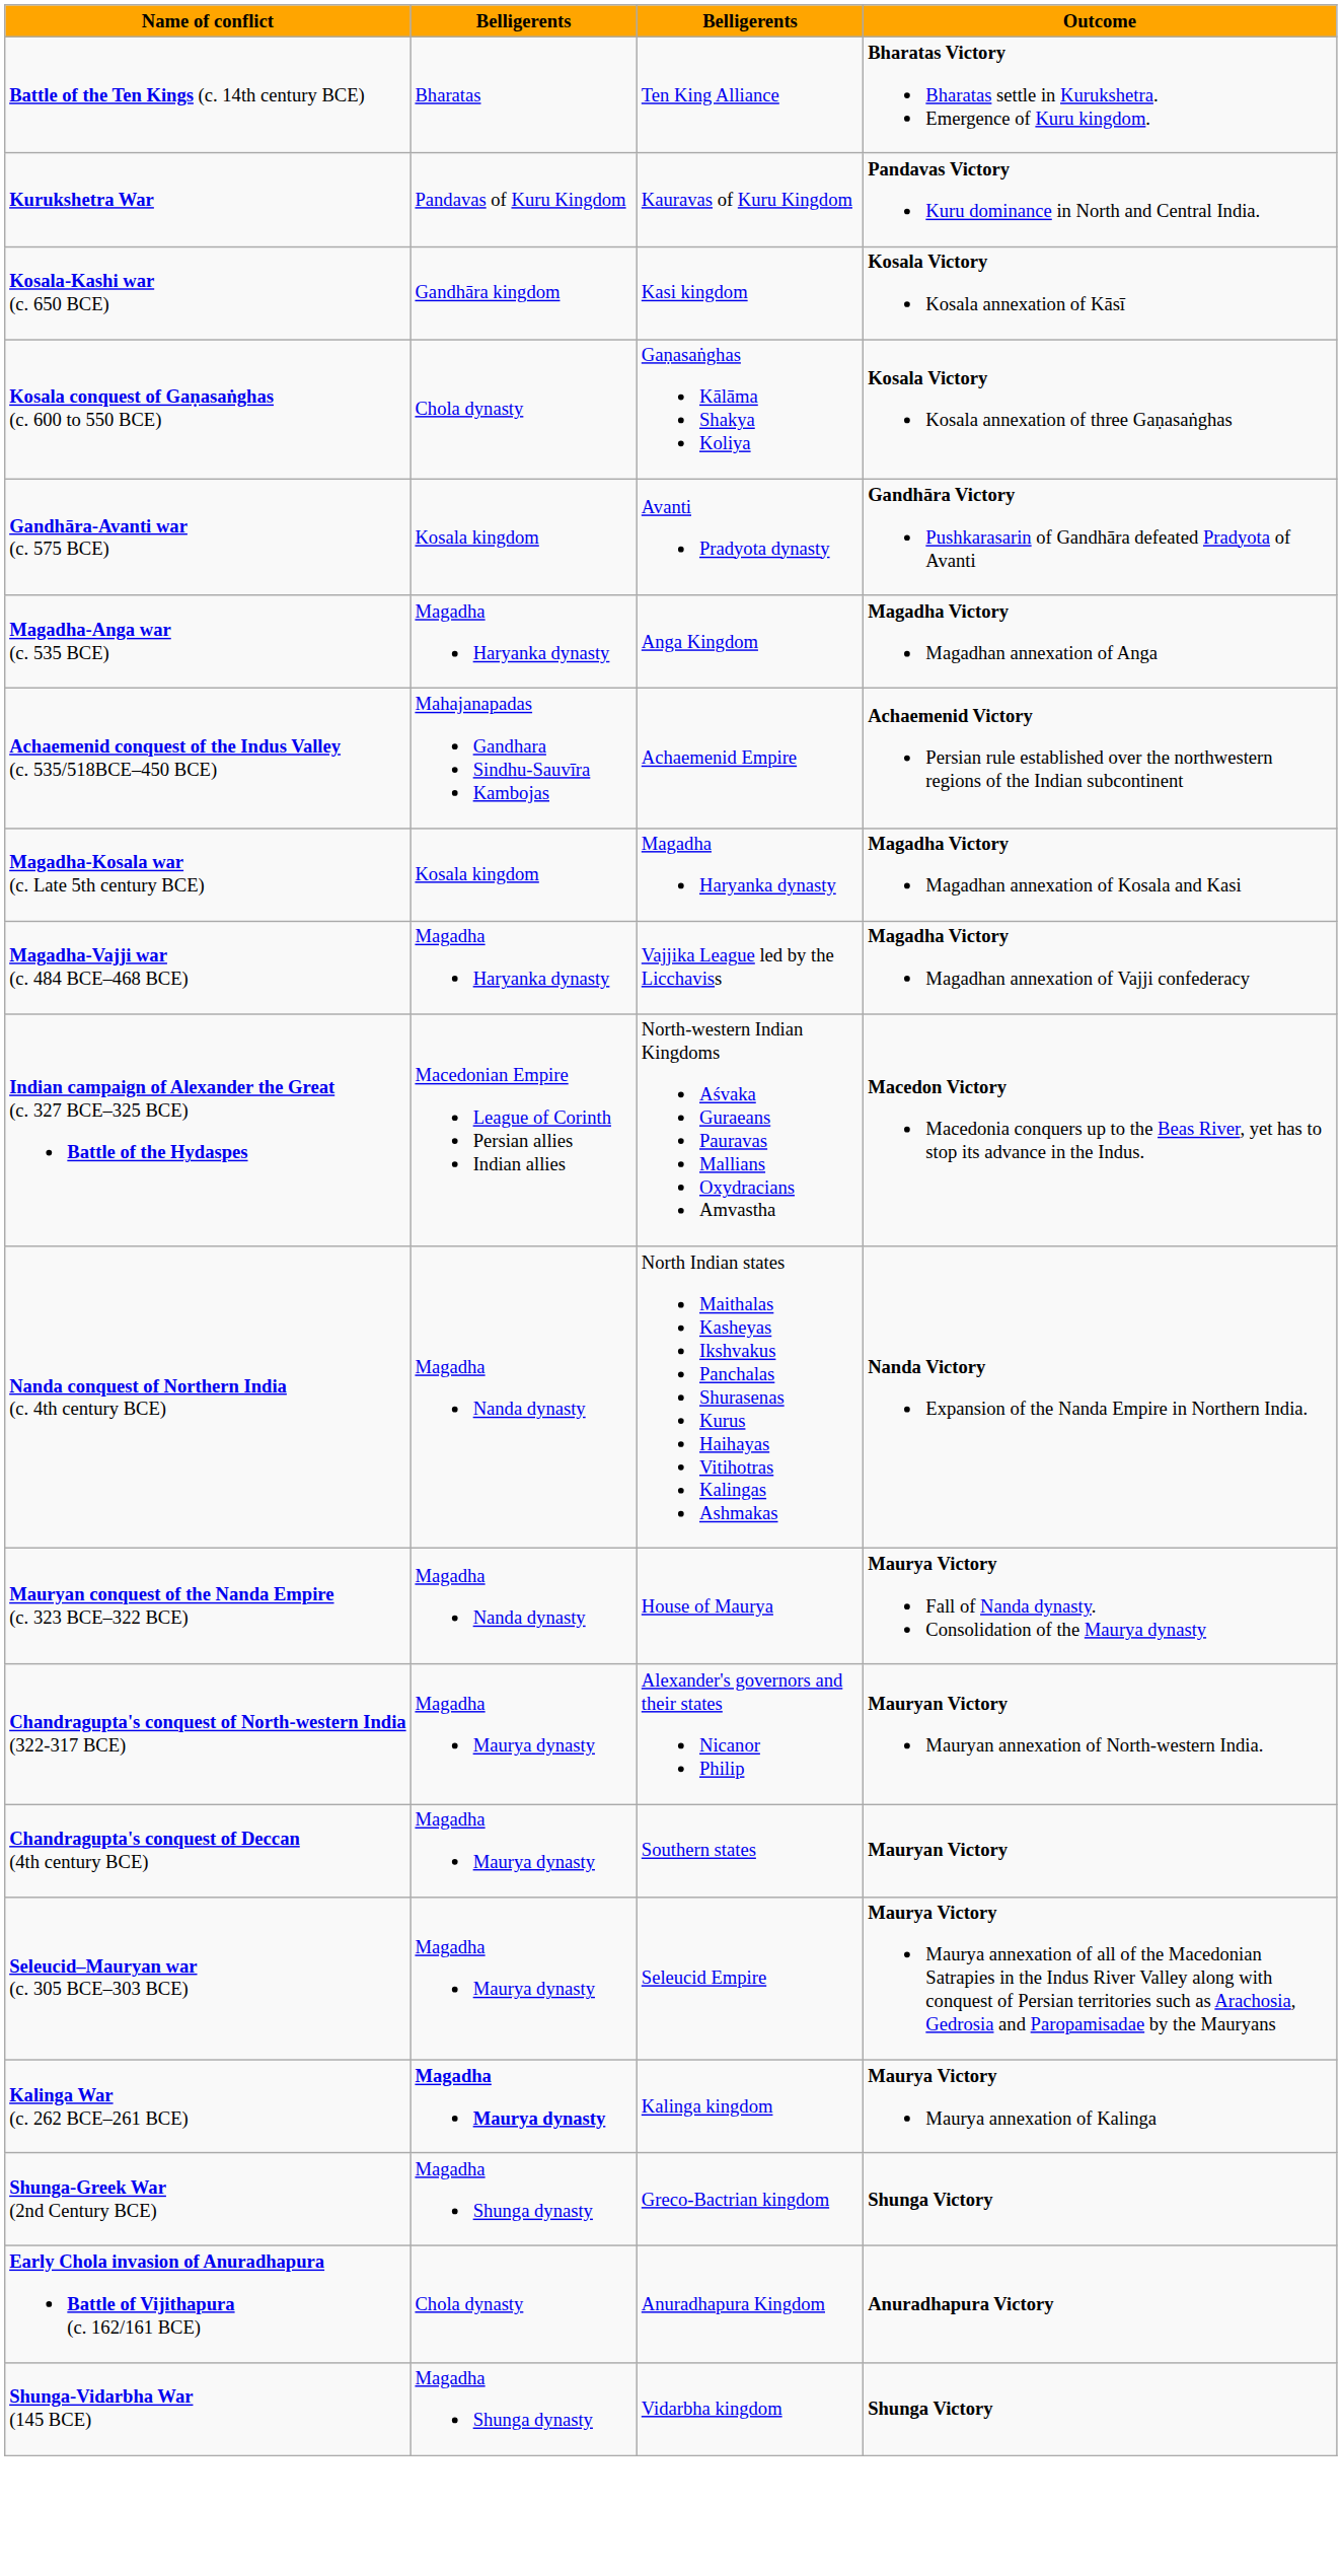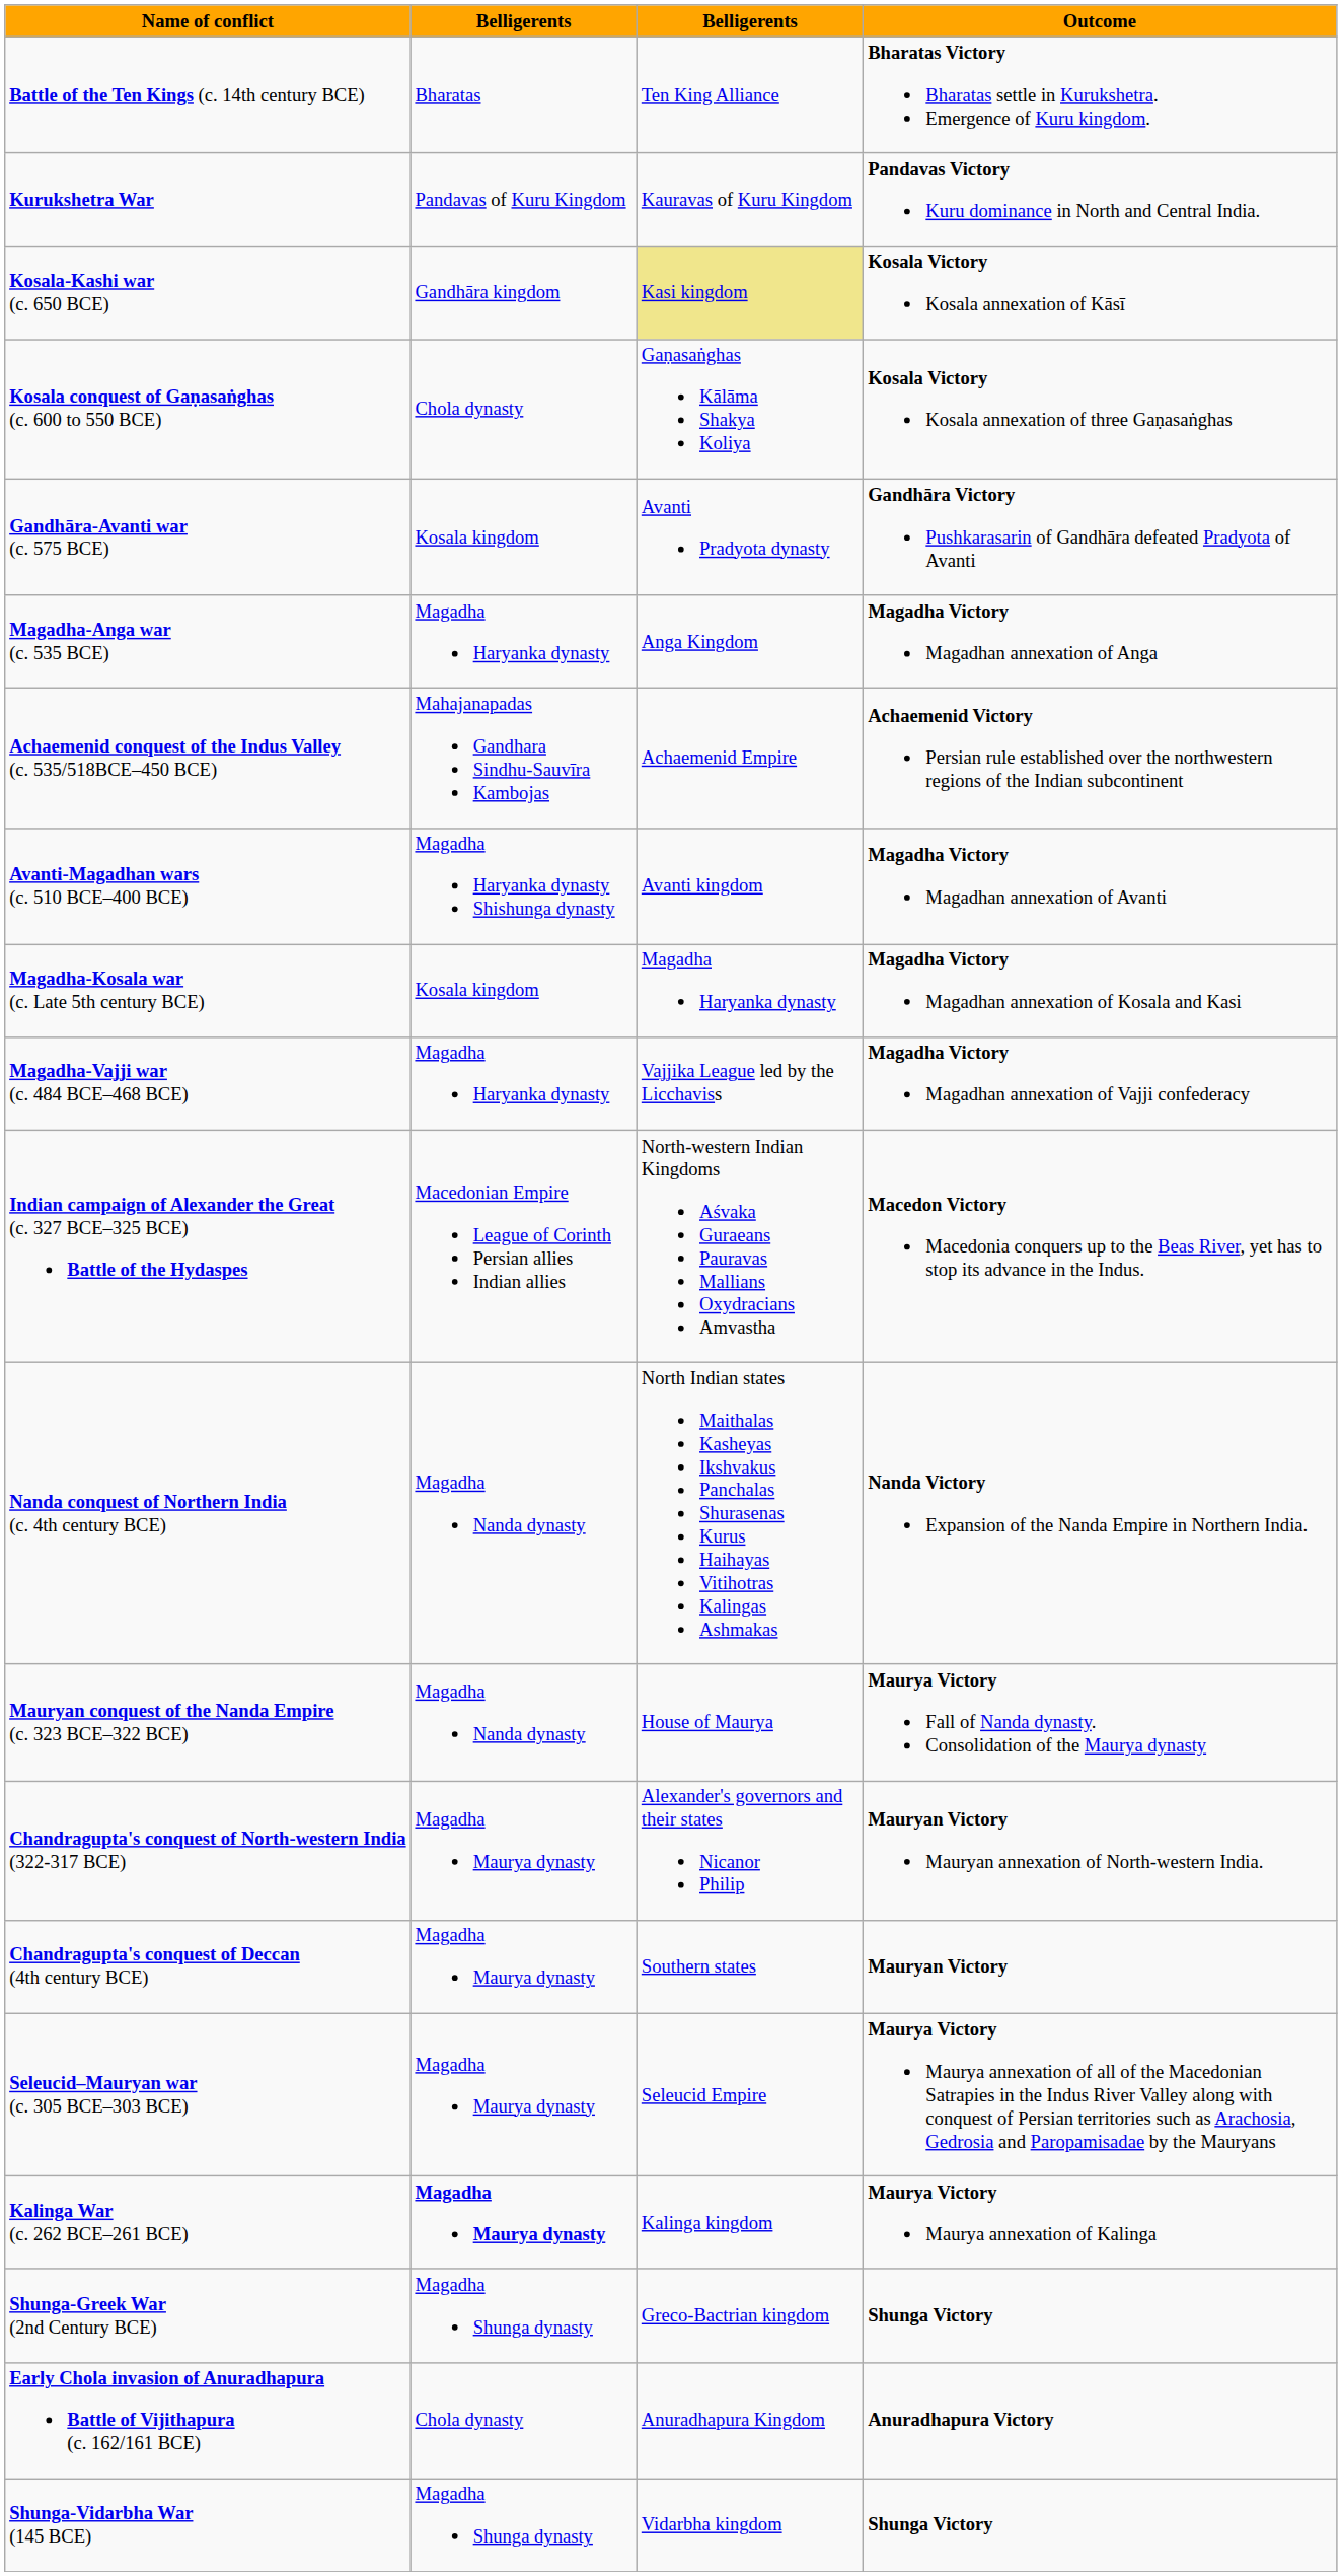 <table class="wikitable" style="font-size:small;">
 <tr>
 <th style="background:orange;"><span>Name of conflict</span></th>
 <th style="background:orange; width:150px;"><span>Belligerents</span></th>
 <th style="background:orange; width:150px;"><span>Belligerents</span></th>
 <th style="background:orange; width:320px;"><span>Outcome</span></th>
 </tr>
 <tr>
 <td><strong><a href='#'>Battle of the Ten Kings</a></strong> (c. 14th century BCE)</td>
 <td><a href='#'>Bharatas</a></td>
 <td><a href='#'>Ten King Alliance</a></td>
 <td><strong>Bharatas Victory</strong><br><ul><li><a href='#'>Bharatas</a> settle in <a href='#'>Kurukshetra</a>.</li><li>Emergence of <a href='#'>Kuru kingdom</a>.</li></ul></td>
 </tr>
 <tr>
 <td><strong><a href='#'>Kurukshetra War</a></strong></td>
 <td><a href='#'>Pandavas</a> of <a href='#'>Kuru Kingdom</a></td>
 <td><a href='#'>Kauravas</a> of <a href='#'>Kuru Kingdom</a></td>
 <td><strong>Pandavas Victory</strong><br><ul><li><a href='#'>Kuru dominance</a> in North and Central India.</li></ul></td>
 </tr>
 <tr>
 <td><strong><a href='#'>Kosala-Kashi war</a></strong><br>(c. 650 BCE)</td>
 <td><a href='#'>Gandhāra kingdom</a></td>
-<td><a href='#'>Kasi kingdom</a></td>
+<td style="background: khaki;"><a href='#'>Kasi kingdom</a></td>
 <td><strong>Kosala Victory</strong><br><ul><li>Kosala annexation of Kāsī</li></ul></td>
 </tr>
 <tr>
 <td><strong><a href='#'>Kosala conquest of Gaṇasaṅghas</a></strong><br>(c. 600 to 550 BCE)</td>
 <td><a href='#'>Chola dynasty</a></td>
 <td><a href='#'>Gaṇasaṅghas</a><br><ul><li><a href='#'>Kālāma</a></li><li><a href='#'>Shakya</a></li><li><a href='#'>Koliya</a></li></ul></td>
 <td><strong>Kosala Victory</strong><br><ul><li>Kosala annexation of three Gaṇasaṅghas</li></ul></td>
 </tr>
 <tr>
 <td><strong><a href='#'>Gandhāra-Avanti war</a></strong><br>(c. 575 BCE)</td>
 <td><a href='#'>Kosala kingdom</a></td>
 <td><a href='#'>Avanti</a><br><ul><li><a href='#'>Pradyota dynasty</a></li></ul></td>
 <td><strong>Gandhāra Victory</strong><br><ul><li><a href='#'>Pushkarasarin</a> of Gandhāra defeated <a href='#'>Pradyota</a> of Avanti</li></ul></td>
 </tr>
 <tr>
 <td><strong><a href='#'>Magadha-Anga war</a></strong><br>(c. 535 BCE)</td>
 <td><a href='#'>Magadha</a><br><ul><li><a href='#'>Haryanka dynasty</a></li></ul></td>
 <td><a href='#'>Anga Kingdom</a></td>
 <td><strong>Magadha Victory</strong><br><ul><li>Magadhan annexation of Anga</li></ul></td>
 </tr>
 <tr>
 <td><strong><a href='#'>Achaemenid conquest of the Indus Valley</a></strong><br>(c. 535/518BCE–450 BCE)</td>
 <td><a href='#'>Mahajanapadas</a><br><ul><li><a href='#'>Gandhara</a></li><li><a href='#'>Sindhu-Sauvīra</a></li><li><a href='#'>Kambojas</a></li></ul></td>
 <td><a href='#'>Achaemenid Empire</a></td>
 <td><strong>Achaemenid Victory</strong><br><ul><li>Persian rule established over the northwestern regions of the Indian subcontinent</li></ul></td>
+</tr>
+<tr>
+<td><strong><a href='#'>Avanti-Magadhan wars</a></strong><br>(c. 510 BCE–400 BCE)</td>
+<td><a href='#'>Magadha</a><br><ul><li><a href='#'>Haryanka dynasty</a></li><li><a href='#'>Shishunga dynasty</a></li></ul></td>
+<td><a href='#'>Avanti kingdom</a></td>
+<td><strong>Magadha Victory</strong><br><ul><li>Magadhan annexation of Avanti</li></ul></td>
 </tr>
 <tr>
 <td><strong><a href='#'>Magadha-Kosala war</a></strong><br>(c. Late 5th century BCE)</td>
 <td><a href='#'>Kosala kingdom</a></td>
 <td><a href='#'>Magadha</a><br><ul><li><a href='#'>Haryanka dynasty</a></li></ul></td>
 <td><strong>Magadha Victory</strong><br><ul><li>Magadhan annexation of Kosala and Kasi</li></ul></td>
 </tr>
 <tr>
 <td><strong><a href='#'>Magadha-Vajji war</a></strong><br>(c. 484 BCE–468 BCE)</td>
 <td><a href='#'>Magadha</a><br><ul><li><a href='#'>Haryanka dynasty</a></li></ul></td>
 <td><a href='#'>Vajjika League</a> led by the <a href='#'>Licchavis</a>s</td>
 <td><strong>Magadha Victory</strong><br><ul><li>Magadhan annexation of Vajji confederacy</li></ul></td>
 </tr>
 <tr>
 <td><strong><a href='#'>Indian campaign of Alexander the Great</a></strong><br>(c. 327 BCE–325 BCE)<br><ul><li><strong><a href='#'>Battle of the Hydaspes</a></strong></li></ul></td>
 <td><a href='#'>Macedonian Empire</a><br><ul><li><a href='#'>League of Corinth</a></li><li>Persian allies</li><li>Indian allies</li></ul></td>
 <td>North-western Indian Kingdoms<br><ul><li><a href='#'>Aśvaka</a></li><li><a href='#'>Guraeans</a></li><li><a href='#'>Pauravas</a></li><li><a href='#'>Mallians</a></li><li><a href='#'>Oxydracians</a></li><li>Amvastha</li></ul></td>
 <td><strong>Macedon Victory</strong><br><ul><li>Macedonia conquers up to the <a href='#'>Beas River</a>, yet has to stop its advance in the Indus.</li></ul></td>
 </tr>
 <tr>
 <td><a href='#'><strong>Nanda conquest of Northern India</strong></a><br>(c. 4th century BCE)</td>
 <td><a href='#'>Magadha</a><br><ul><li><a href='#'>Nanda dynasty</a></li></ul></td>
 <td>North Indian states<br><ul><li><a href='#'>Maithalas</a></li><li><a href='#'>Kasheyas</a></li><li><a href='#'>Ikshvakus</a></li><li><a href='#'>Panchalas</a></li><li><a href='#'>Shurasenas</a></li><li><a href='#'>Kurus</a></li><li><a href='#'>Haihayas</a></li><li><a href='#'>Vitihotras</a></li><li><a href='#'>Kalingas</a></li><li><a href='#'>Ashmakas</a></li></ul></td>
 <td><strong>Nanda Victory</strong><br><ul><li>Expansion of the Nanda Empire in Northern India.</li></ul></td>
 </tr>
 <tr>
 <td><strong><a href='#'>Mauryan conquest of the Nanda Empire</a></strong><br>(c. 323 BCE–322 BCE)</td>
 <td><a href='#'>Magadha</a><br><ul><li><a href='#'>Nanda dynasty</a></li></ul></td>
 <td><a href='#'>House of Maurya</a></td>
 <td><strong>Maurya Victory</strong><br><ul><li>Fall of <a href='#'>Nanda dynasty</a>.</li><li>Consolidation of the <a href='#'>Maurya dynasty</a></li></ul></td>
 </tr>
 <tr>
 <td><a href='#'><strong>Chandragupta's conquest of North-western India</strong></a><br>(322-317 BCE)</td>
 <td><a href='#'>Magadha</a><br><ul><li><a href='#'>Maurya dynasty</a></li></ul></td>
 <td><a href='#'>Alexander's governors and their states</a><br><ul><li><a href='#'>Nicanor</a></li><li><a href='#'>Philip</a></li></ul></td>
 <td><strong>Mauryan Victory</strong><br><ul><li>Mauryan annexation of North-western India.</li></ul></td>
 </tr>
 <tr>
 <td><a href='#'><strong>Chandragupta's conquest of Deccan</strong></a><br>(4th century BCE)</td>
 <td><a href='#'>Magadha</a><br><ul><li><a href='#'>Maurya dynasty</a></li></ul></td>
 <td><a href='#'>Southern states</a></td>
 <td><strong>Mauryan Victory</strong></td>
 </tr>
 <tr>
 <td><strong><a href='#'>Seleucid–Mauryan war</a></strong><br>(c. 305 BCE–303 BCE)</td>
 <td><a href='#'>Magadha</a><br><ul><li><a href='#'>Maurya dynasty</a></li></ul></td>
 <td><a href='#'>Seleucid Empire</a></td>
 <td><strong>Maurya Victory</strong><br><ul><li>Maurya annexation of all of the Macedonian Satrapies in the Indus River Valley along with conquest of Persian territories such as <a href='#'>Arachosia</a>, <a href='#'>Gedrosia</a> and <a href='#'>Paropamisadae</a> by the Mauryans </li></ul></td>
 </tr>
 <tr>
 <td><strong><a href='#'>Kalinga War</a></strong><br>(c. 262 BCE–261 BCE)</td>
 <td><strong><a href='#'>Magadha</a><br><ul><li><a href='#'>Maurya dynasty</a></li></ul></strong></td>
 <td><a href='#'>Kalinga kingdom</a></td>
 <td><strong>Maurya Victory</strong><br><ul><li>Maurya annexation of Kalinga</li></ul></td>
 </tr>
 <tr>
 <td><strong><a href='#'>Shunga-Greek War</a></strong><br>(2nd Century BCE)</td>
 <td><a href='#'>Magadha</a><br><ul><li><a href='#'>Shunga dynasty</a></li></ul></td>
 <td><a href='#'>Greco-Bactrian kingdom</a></td>
 <td><strong>Shunga Victory</strong></td>
 </tr>
 <tr>
 <td><a href='#'><strong>Early Chola invasion of Anuradhapura</strong></a><br><ul><li><strong><a href='#'>Battle of Vijithapura</a></strong><br>(c. 162/161 BCE)</li></ul></td>
 <td><a href='#'>Chola dynasty</a></td>
 <td><a href='#'>Anuradhapura Kingdom</a></td>
 <td><strong>Anuradhapura Victory</strong></td>
 </tr>
 <tr>
 <td><strong><a href='#'>Shunga-Vidarbha War</a></strong><br>(145 BCE)</td>
 <td><a href='#'>Magadha</a><br><ul><li><a href='#'>Shunga dynasty</a></li></ul></td>
 <td><a href='#'>Vidarbha kingdom</a></td>
 <td><strong>Shunga Victory</strong></td>
 </tr>
 </table>
